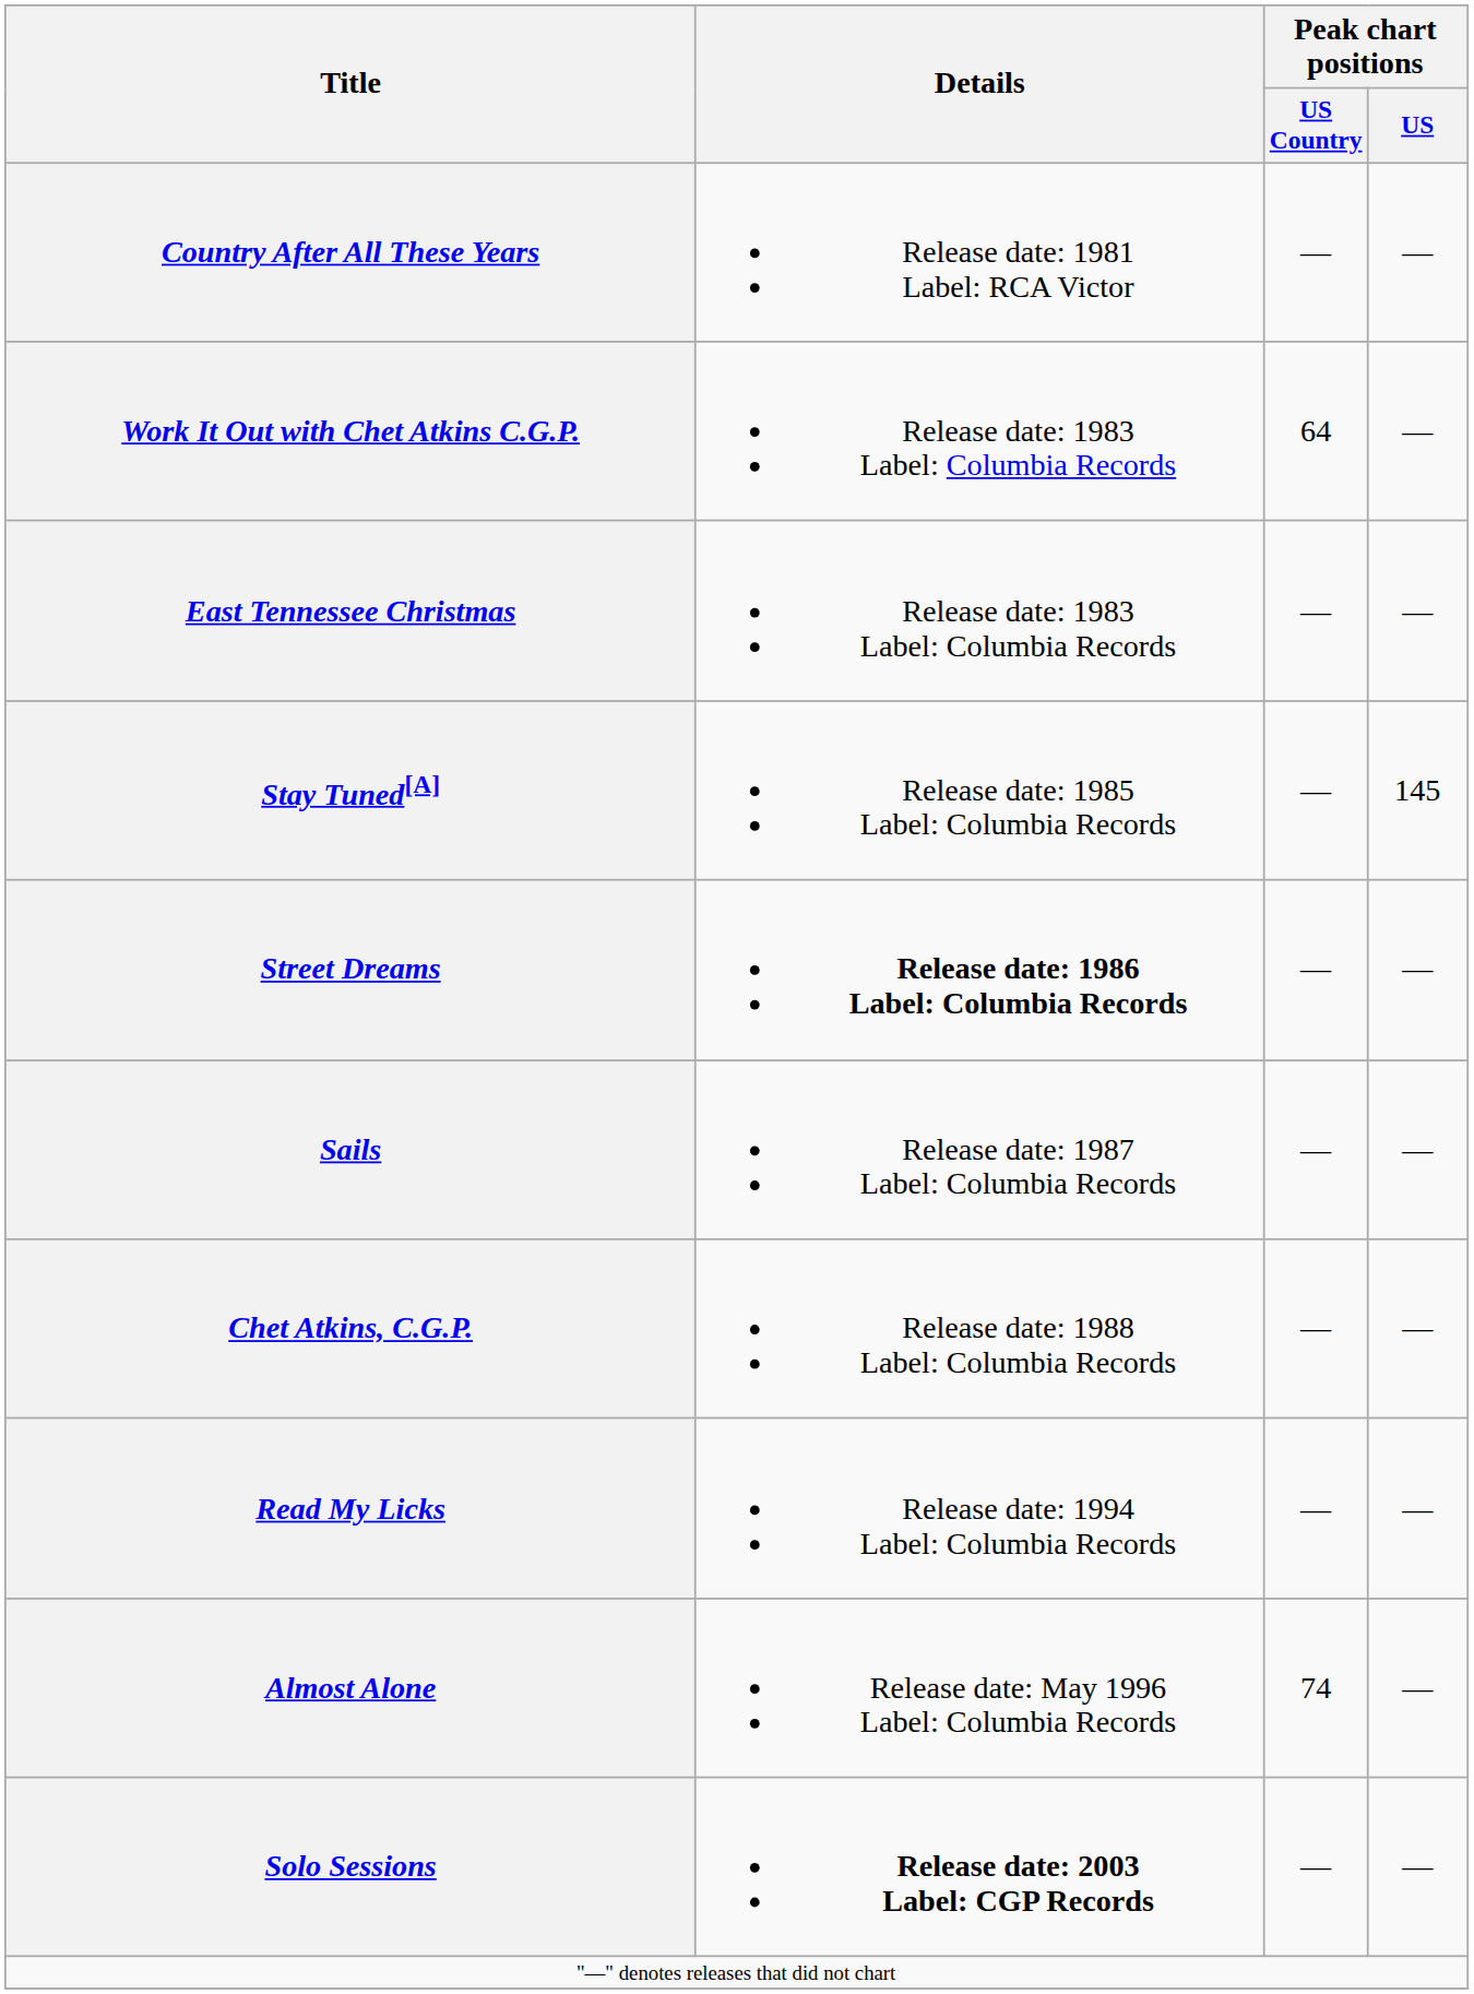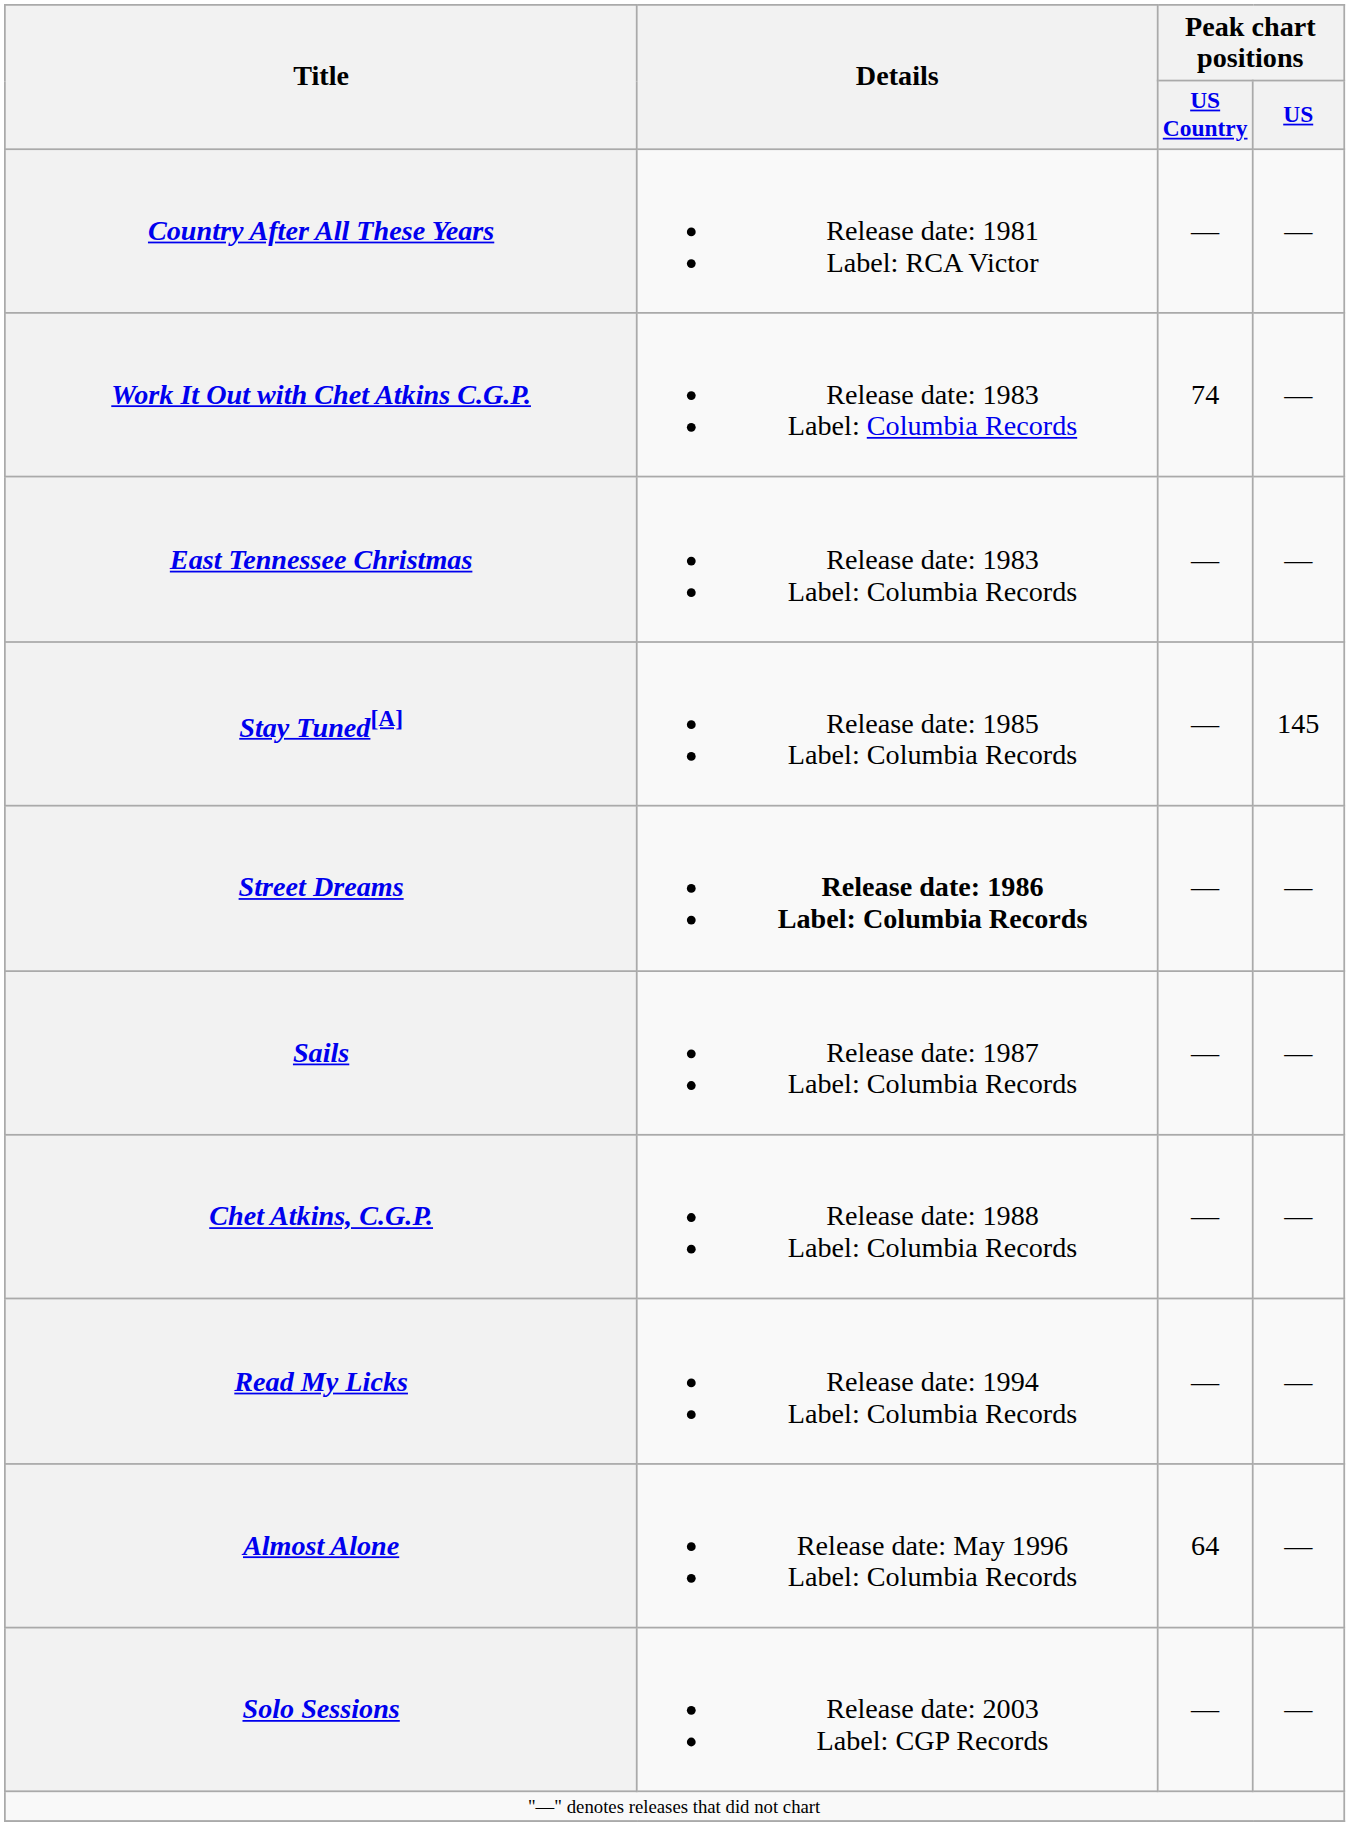 <table class="wikitable plainrowheaders" style="text-align:center;">
 <tr>
 <th rowspan="2" style="width:22em;">Title</th>
 <th rowspan="2" style="width:18em;">Details</th>
 <th colspan="2">Peak chart<br>positions</th>
 </tr>
 <tr style="font-size:smaller;">
 <th width="45"><a href='#'>US Country</a></th>
 <th width="45"><a href='#'>US</a></th>
 </tr>
 <tr>
 <th scope="row"><em><a href='#'>Country After All These Years</a></em></th>
 <td><br><ul><li>Release date: 1981</li><li>Label: RCA Victor</li></ul></td>
 <td>—</td>
 <td>—</td>
 </tr>
 <tr>
 <th scope="row"><em><a href='#'>Work It Out with Chet Atkins C.G.P.</a></em></th>
 <td><br><ul><li>Release date: 1983</li><li>Label: <a href='#'>Columbia Records</a></li></ul></td>
-<td>64</td>
+<td>74</td>
 <td>—</td>
 </tr>
 <tr>
 <th scope="row"><em><a href='#'>East Tennessee Christmas</a></em></th>
 <td><br><ul><li>Release date: 1983</li><li>Label: Columbia Records</li></ul></td>
 <td>—</td>
 <td>—</td>
 </tr>
 <tr>
 <th scope="row"><em><a href='#'>Stay Tuned</a></em><sup><a href='#'><strong>[A]</strong></a></sup></th>
 <td><br><ul><li>Release date: 1985</li><li>Label: Columbia Records</li></ul></td>
 <td>—</td>
 <td>145</td>
 </tr>
 <tr>
 <th scope="row"><em><a href='#'>Street Dreams</a></em></th>
 <td><strong><br><ul><li>Release date: 1986</li><li>Label: Columbia Records</li></ul></strong></td>
 <td>—</td>
 <td>—</td>
 </tr>
 <tr>
 <th scope="row"><em><a href='#'>Sails</a></em></th>
 <td><br><ul><li>Release date: 1987</li><li>Label: Columbia Records</li></ul></td>
 <td>—</td>
 <td>—</td>
 </tr>
 <tr>
 <th scope="row"><em><a href='#'>Chet Atkins, C.G.P.</a></em></th>
 <td><br><ul><li>Release date: 1988</li><li>Label: Columbia Records</li></ul></td>
 <td>—</td>
 <td>—</td>
 </tr>
 <tr>
 <th scope="row"><em><a href='#'>Read My Licks</a></em></th>
 <td><br><ul><li>Release date: 1994</li><li>Label: Columbia Records</li></ul></td>
 <td>—</td>
 <td>—</td>
 </tr>
 <tr>
 <th scope="row"><em><a href='#'>Almost Alone</a></em></th>
 <td><br><ul><li>Release date: May 1996</li><li>Label: Columbia Records</li></ul></td>
-<td>74</td>
+<td>64</td>
 <td>—</td>
 </tr>
 <tr>
 <th scope="row"><em><a href='#'>Solo Sessions</a></em></th>
-<td><strong><br><ul><li>Release date: 2003</li><li>Label: CGP Records</li></ul></strong></td>
+<td><br><ul><li>Release date: 2003</li><li>Label: CGP Records</li></ul></td>
 <td>—</td>
 <td>—</td>
 </tr>
 <tr>
 <td colspan="4" style="font-size: 8pt">"—" denotes releases that did not chart</td>
 </tr>
 <tr>
 </tr>
 </table>
